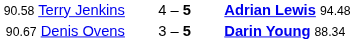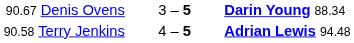 <table style="text-align:center">
 <tr>
 <th width=223></th>
 <th width=100></th>
 <th width=223></th>
 </tr>
 <tr>
+<td align=right><small>90.67</small> <a href='#'>Denis Ovens</a> </td>
+<td>3 – <strong>5</strong></td>
+<td align=left> <strong><a href='#'>Darin Young</a></strong> <small>88.34</small></td>
+</tr>
+<tr>
 <td align=right><small>90.58</small> <a href='#'>Terry Jenkins</a> </td>
 <td>4 – <strong>5</strong></td>
 <td align=left> <strong><a href='#'>Adrian Lewis</a></strong> <small>94.48</small></td>
 </tr>
-<tr>
-<td align=right><small>90.67</small> <a href='#'>Denis Ovens</a> </td>
-<td>3 – <strong>5</strong></td>
-<td align=left> <strong><a href='#'>Darin Young</a></strong> <small>88.34</small></td>
-</tr>
 </table>
